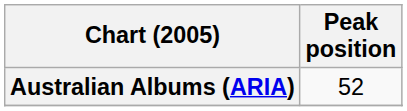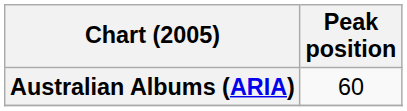 <table class="wikitable sortable plainrowheaders">
 <tr>
 <th scope="col">Chart (2005)</th>
 <th scope="col">Peak<br>position</th>
 </tr>
 <tr>
 <th scope="row">Australian Albums (<a href='#'>ARIA</a>)</th>
-<td style="text-align:center;">52</td>
+<td style="text-align:center;">60</td>
 </tr>
 <tr>
 </tr>
 <tr>
 </tr>
 <tr>
 </tr>
 <tr>
 </tr>
 <tr>
 </tr>
 <tr>
 </tr>
 </table>
